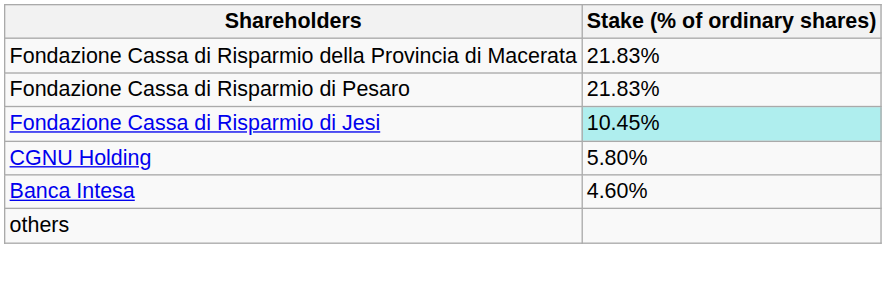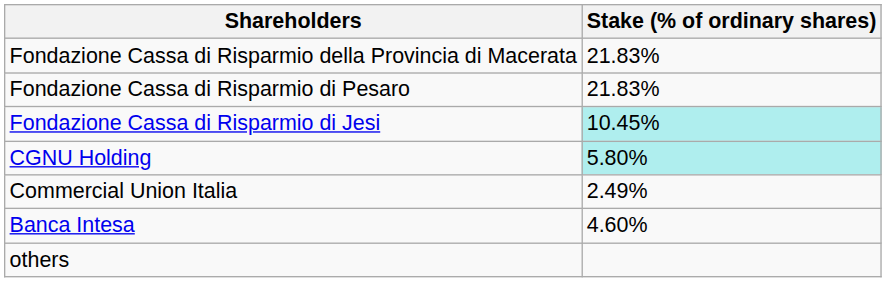 <table class="wikitable">
 <tr>
 <th>Shareholders</th>
 <th>Stake (% of ordinary shares)</th>
 </tr>
 <tr>
 <td>Fondazione Cassa di Risparmio della Provincia di Macerata</td>
 <td>21.83%</td>
 </tr>
 <tr>
 <td>Fondazione Cassa di Risparmio di Pesaro</td>
 <td>21.83%</td>
 </tr>
 <tr>
 <td><a href='#'>Fondazione Cassa di Risparmio di Jesi</a></td>
 <td style="background: paleturquoise;">10.45%</td>
 </tr>
 <tr>
 <td><a href='#'>CGNU Holding</a></td>
-<td>5.80%</td>
+<td style="background: paleturquoise;">5.80%</td>
+</tr>
+<tr>
+<td>Commercial Union Italia</td>
+<td>2.49%</td>
 </tr>
 <tr>
 <td><a href='#'>Banca Intesa</a></td>
 <td>4.60%</td>
 </tr>
 <tr>
 <td>others</td>
 <td></td>
 </tr>
 </table>
